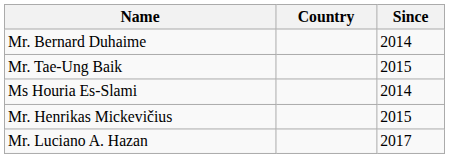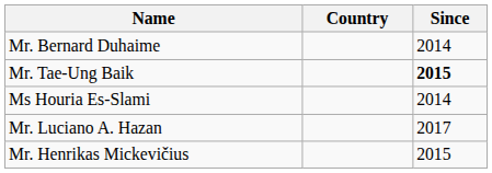 <table class="wikitable" style="width:450px;">
 <tr>
 <th>Name</th>
 <th>Country</th>
 <th>Since</th>
 </tr>
 <tr>
 <td>Mr. Bernard Duhaime</td>
 <td></td>
 <td>2014</td>
 </tr>
 <tr>
 <td>Mr. Tae-Ung Baik</td>
 <td></td>
-<td>2015</td>
+<td><strong>2015</strong></td>
 </tr>
 <tr>
 <td>Ms Houria Es-Slami</td>
 <td></td>
 <td>2014</td>
 </tr>
 <tr>
+<td>Mr. Luciano A. Hazan</td>
+<td></td>
+<td>2017</td>
+</tr>
+<tr>
 <td>Mr. Henrikas Mickevičius</td>
 <td></td>
 <td>2015</td>
 </tr>
-<tr>
-<td>Mr. Luciano A. Hazan</td>
-<td></td>
-<td>2017</td>
-</tr>
 </table>
